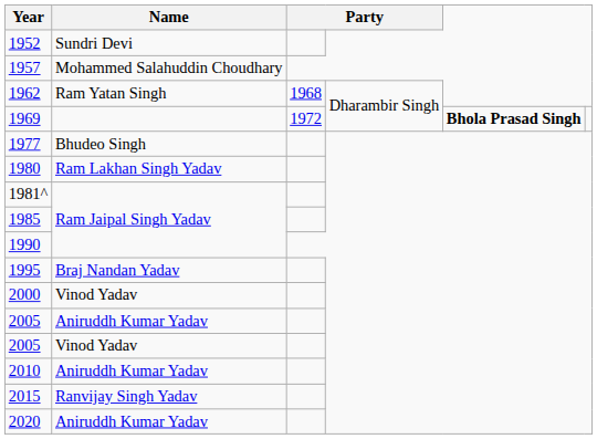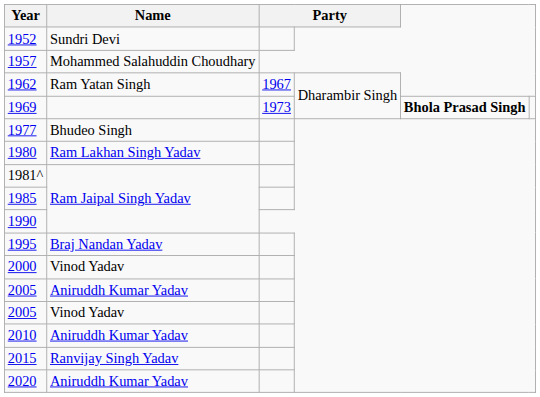 <table class="wikitable sortable">
 <tr>
 <th>Year</th>
 <th>Name</th>
 <th colspan="2">Party</th>
 </tr>
 <tr>
 <td><a href='#'>1952</a></td>
 <td>Sundri Devi</td>
 <td></td>
 </tr>
 <tr>
 <td><a href='#'>1957</a></td>
 <td>Mohammed Salahuddin Choudhary</td>
 </tr>
 <tr>
 <td><a href='#'>1962</a></td>
 <td>Ram Yatan Singh</td>
-<td><a href='#'>1968</a></td>
+<td><a href='#'>1967</a></td>
 <td rowspan="2">Dharambir Singh</td>
 </tr>
 <tr>
 <td><a href='#'>1969</a></td>
 <td></td>
-<td><a href='#'>1972</a></td>
+<td><a href='#'>1973</a></td>
 <td><strong>Bhola Prasad Singh</strong></td>
 <td></td>
 </tr>
 <tr>
 <td><a href='#'>1977</a></td>
 <td>Bhudeo Singh</td>
 <td></td>
 </tr>
 <tr>
 <td><a href='#'>1980</a></td>
 <td><a href='#'>Ram Lakhan Singh Yadav</a></td>
 <td></td>
 </tr>
 <tr>
 <td>1981^</td>
 <td rowspan="3"><a href='#'>Ram Jaipal Singh Yadav</a></td>
 <td></td>
 </tr>
 <tr>
 <td><a href='#'>1985</a></td>
 <td></td>
 </tr>
 <tr>
 <td><a href='#'>1990</a></td>
 </tr>
 <tr>
 <td><a href='#'>1995</a></td>
 <td><a href='#'>Braj Nandan Yadav</a></td>
 <td></td>
 </tr>
 <tr>
 <td><a href='#'>2000</a></td>
 <td>Vinod Yadav</td>
 <td></td>
 </tr>
 <tr>
 <td><a href='#'>2005</a></td>
 <td><a href='#'>Aniruddh Kumar Yadav</a></td>
 <td></td>
 </tr>
 <tr>
 <td><a href='#'>2005</a></td>
 <td>Vinod Yadav</td>
 <td></td>
 </tr>
 <tr>
 <td><a href='#'>2010</a></td>
 <td><a href='#'>Aniruddh Kumar Yadav</a></td>
 <td></td>
 </tr>
 <tr>
 <td><a href='#'>2015</a></td>
 <td><a href='#'>Ranvijay Singh Yadav</a></td>
 <td></td>
 </tr>
 <tr>
 <td><a href='#'>2020</a></td>
 <td><a href='#'>Aniruddh Kumar Yadav</a></td>
 <td></td>
 </tr>
 </table>
